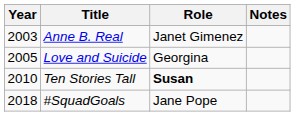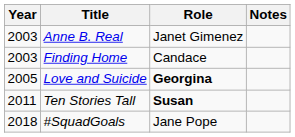 <table class="wikitable sortable">
 <tr>
 <th>Year</th>
 <th>Title</th>
 <th>Role</th>
 <th class="unsortable">Notes</th>
 </tr>
 <tr>
 <td>2003</td>
 <td><em><a href='#'>Anne B. Real</a></em></td>
 <td>Janet Gimenez</td>
 <td></td>
 </tr>
 <tr>
-<td>2005</td>
-<td><em><a href='#'>Love and Suicide</a></em></td>
-<td>Georgina</td>
+<td>2003</td>
+<td><em><a href='#'>Finding Home</a></em></td>
+<td>Candace</td>
 <td></td>
 </tr>
 <tr>
-<td>2010</td>
+<td>2005</td>
+<td><em><a href='#'>Love and Suicide</a></em></td>
+<td><strong>Georgina</strong></td>
+<td></td>
+</tr>
+<tr>
+<td>2011</td>
 <td><em>Ten Stories Tall</em></td>
 <td><strong>Susan</strong></td>
 <td></td>
 </tr>
 <tr>
 <td>2018</td>
 <td><em>#SquadGoals</em></td>
 <td>Jane Pope</td>
 <td></td>
 </tr>
 </table>
